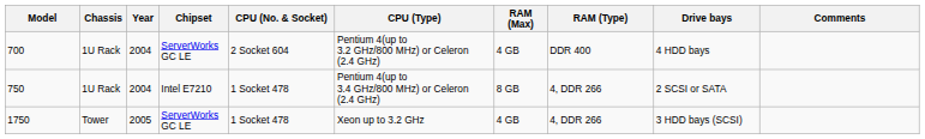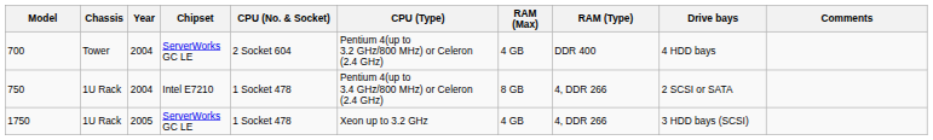 <table class="wikitable collapsible collapsed" style="clear:both; font-size: 85%;">
 <tr>
 <th width="7%">Model</th>
 <th width="3%">Chassis</th>
 <th width="3%">Year</th>
 <th width="5%">Chipset</th>
 <th width="10%">CPU (No. & Socket)</th>
 <th width="15%">CPU (Type)</th>
 <th width="5%">RAM (Max)</th>
 <th width="10%">RAM (Type)</th>
 <th width="10%">Drive bays</th>
 <th width="15%">Comments</th>
 </tr>
 <tr>
 <td>700</td>
-<td>1U Rack</td>
+<td>Tower</td>
 <td>2004</td>
 <td><a href='#'>ServerWorks</a> GC LE</td>
 <td>2 Socket 604</td>
 <td>Pentium 4(up to 3.2 GHz/800 MHz) or Celeron (2.4 GHz)</td>
 <td>4 GB</td>
 <td>DDR 400</td>
 <td>4 HDD bays</td>
 <td></td>
 </tr>
 <tr>
 <td>750</td>
 <td>1U Rack</td>
 <td>2004</td>
 <td>Intel E7210</td>
 <td>1 Socket 478</td>
 <td>Pentium 4(up to 3.4 GHz/800 MHz) or Celeron (2.4 GHz)</td>
 <td>8 GB</td>
 <td>4, DDR 266</td>
 <td>2 SCSI or SATA</td>
 <td></td>
 </tr>
 <tr>
 <td>1750</td>
-<td>Tower</td>
+<td>1U Rack</td>
 <td>2005</td>
 <td><a href='#'>ServerWorks</a> GC LE</td>
 <td>1 Socket 478</td>
 <td>Xeon up to 3.2 GHz</td>
 <td>4 GB</td>
 <td>4, DDR 266</td>
 <td>3 HDD bays (SCSI)</td>
 <td></td>
 </tr>
 </table>
